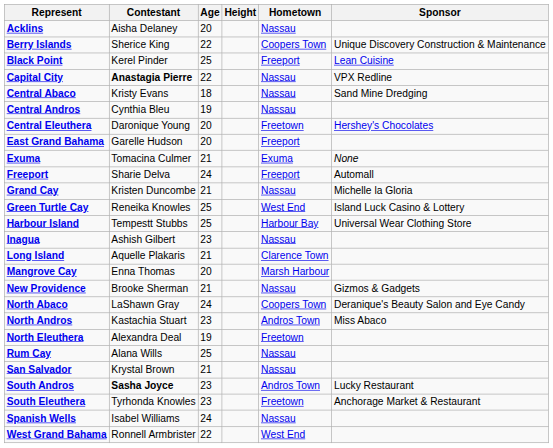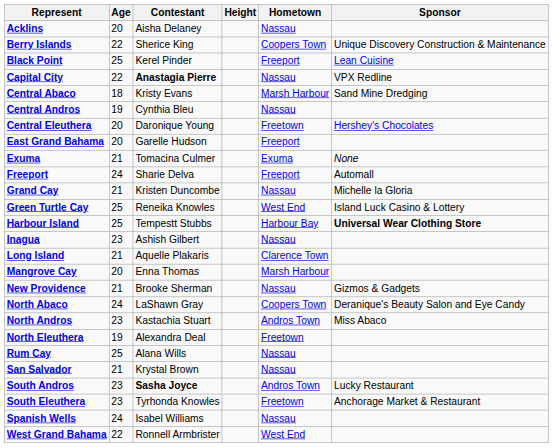 <table class="sortable wikitable">
 <tr>
 <th>Represent</th>
+<th>Age</th>
 <th>Contestant</th>
-<th>Age</th>
 <th>Height</th>
 <th>Hometown</th>
 <th>Sponsor</th>
 </tr>
 <tr>
 <td><strong><a href='#'>Acklins</a></strong></td>
+<td>20</td>
 <td>Aisha Delaney</td>
-<td>20</td>
 <td></td>
 <td><a href='#'>Nassau</a></td>
 <td></td>
 </tr>
 <tr>
 <td><strong><a href='#'>Berry Islands</a></strong></td>
+<td>22</td>
 <td>Sherice King</td>
-<td>22</td>
 <td></td>
 <td><a href='#'>Coopers Town</a></td>
 <td>Unique Discovery Construction & Maintenance</td>
 </tr>
 <tr>
 <td><strong><a href='#'>Black Point</a></strong></td>
+<td>25</td>
 <td>Kerel Pinder</td>
-<td>25</td>
 <td></td>
 <td><a href='#'>Freeport</a></td>
 <td><a href='#'>Lean Cuisine</a></td>
 </tr>
 <tr>
 <td><strong><a href='#'>Capital City</a></strong></td>
+<td>22</td>
 <td><strong>Anastagia Pierre</strong></td>
-<td>22</td>
 <td></td>
 <td><a href='#'>Nassau</a></td>
 <td>VPX Redline</td>
 </tr>
 <tr>
 <td><strong><a href='#'>Central Abaco</a></strong></td>
+<td>18</td>
 <td>Kristy Evans</td>
-<td>18</td>
 <td></td>
-<td><a href='#'>Nassau</a></td>
+<td><a href='#'>Marsh Harbour</a></td>
 <td>Sand Mine Dredging</td>
 </tr>
 <tr>
 <td><strong><a href='#'>Central Andros</a></strong></td>
+<td>19</td>
 <td>Cynthia Bleu</td>
-<td>19</td>
 <td></td>
 <td><a href='#'>Nassau</a></td>
 <td></td>
 </tr>
 <tr>
 <td><strong><a href='#'>Central Eleuthera</a></strong></td>
+<td>20</td>
 <td>Daronique Young</td>
-<td>20</td>
 <td></td>
 <td><a href='#'>Freetown</a></td>
 <td><a href='#'>Hershey's Chocolates</a></td>
 </tr>
 <tr>
 <td><strong><a href='#'>East Grand Bahama</a></strong></td>
+<td>20</td>
 <td>Garelle Hudson</td>
-<td>20</td>
 <td></td>
 <td><a href='#'>Freeport</a></td>
 <td></td>
 </tr>
 <tr>
 <td><strong><a href='#'>Exuma</a></strong></td>
+<td>21</td>
 <td>Tomacina Culmer</td>
-<td>21</td>
 <td></td>
 <td><a href='#'>Exuma</a></td>
 <td><em>None</em></td>
 </tr>
 <tr>
 <td><strong><a href='#'>Freeport</a></strong></td>
+<td>24</td>
 <td>Sharie Delva</td>
-<td>24</td>
 <td></td>
 <td><a href='#'>Freeport</a></td>
 <td>Automall</td>
 </tr>
 <tr>
 <td><strong><a href='#'>Grand Cay</a></strong></td>
+<td>21</td>
 <td>Kristen Duncombe</td>
-<td>21</td>
 <td></td>
 <td><a href='#'>Nassau</a></td>
 <td>Michelle la Gloria</td>
 </tr>
 <tr>
 <td><strong><a href='#'>Green Turtle Cay</a></strong></td>
+<td>25</td>
 <td>Reneika Knowles</td>
-<td>25</td>
 <td></td>
 <td><a href='#'>West End</a></td>
 <td>Island Luck Casino & Lottery</td>
 </tr>
 <tr>
 <td><strong><a href='#'>Harbour Island</a></strong></td>
+<td>25</td>
 <td>Tempestt Stubbs</td>
-<td>25</td>
 <td></td>
 <td><a href='#'>Harbour Bay</a></td>
-<td>Universal Wear Clothing Store</td>
+<td><strong>Universal Wear Clothing Store</strong></td>
 </tr>
 <tr>
 <td><strong><a href='#'>Inagua</a></strong></td>
+<td>23</td>
 <td>Ashish Gilbert</td>
-<td>23</td>
 <td></td>
 <td><a href='#'>Nassau</a></td>
 <td></td>
 </tr>
 <tr>
 <td><strong><a href='#'>Long Island</a></strong></td>
+<td>21</td>
 <td>Aquelle Plakaris</td>
-<td>21</td>
 <td></td>
 <td><a href='#'>Clarence Town</a></td>
 <td></td>
 </tr>
 <tr>
 <td><strong><a href='#'>Mangrove Cay</a></strong></td>
+<td>20</td>
 <td>Enna Thomas</td>
-<td>20</td>
 <td></td>
 <td><a href='#'>Marsh Harbour</a></td>
 <td></td>
 </tr>
 <tr>
 <td><strong><a href='#'>New Providence</a></strong></td>
+<td>21</td>
 <td>Brooke Sherman</td>
-<td>21</td>
 <td></td>
 <td><a href='#'>Nassau</a></td>
 <td>Gizmos & Gadgets</td>
 </tr>
 <tr>
 <td><strong><a href='#'>North Abaco</a></strong></td>
+<td>24</td>
 <td>LaShawn Gray</td>
-<td>24</td>
 <td></td>
 <td><a href='#'>Coopers Town</a></td>
 <td>Deranique's Beauty Salon and Eye Candy</td>
 </tr>
 <tr>
 <td><strong><a href='#'>North Andros</a></strong></td>
+<td>23</td>
 <td>Kastachia Stuart</td>
-<td>23</td>
 <td></td>
 <td><a href='#'>Andros Town</a></td>
 <td>Miss Abaco</td>
 </tr>
 <tr>
 <td><strong><a href='#'>North Eleuthera</a></strong></td>
+<td>19</td>
 <td>Alexandra Deal</td>
-<td>19</td>
 <td></td>
 <td><a href='#'>Freetown</a></td>
 <td></td>
 </tr>
 <tr>
 <td><strong><a href='#'>Rum Cay</a></strong></td>
+<td>25</td>
 <td>Alana Wills</td>
-<td>25</td>
 <td></td>
 <td><a href='#'>Nassau</a></td>
 <td></td>
 </tr>
 <tr>
 <td><strong><a href='#'>San Salvador</a></strong></td>
+<td>21</td>
 <td>Krystal Brown</td>
-<td>21</td>
 <td></td>
 <td><a href='#'>Nassau</a></td>
 <td></td>
 </tr>
 <tr>
 <td><strong><a href='#'>South Andros</a></strong></td>
+<td>23</td>
 <td><strong>Sasha Joyce</strong></td>
-<td>23</td>
 <td></td>
 <td><a href='#'>Andros Town</a></td>
 <td>Lucky Restaurant</td>
 </tr>
 <tr>
 <td><strong><a href='#'>South Eleuthera</a></strong></td>
+<td>23</td>
 <td>Tyrhonda Knowles</td>
-<td>23</td>
 <td></td>
 <td><a href='#'>Freetown</a></td>
 <td>Anchorage Market & Restaurant</td>
 </tr>
 <tr>
 <td><strong><a href='#'>Spanish Wells</a></strong></td>
+<td>24</td>
 <td>Isabel Williams</td>
-<td>24</td>
 <td></td>
 <td><a href='#'>Nassau</a></td>
 <td></td>
 </tr>
 <tr>
 <td><strong><a href='#'>West Grand Bahama</a></strong></td>
+<td>22</td>
 <td>Ronnell Armbrister</td>
-<td>22</td>
 <td></td>
 <td><a href='#'>West End</a></td>
 <td></td>
 </tr>
 </table>
